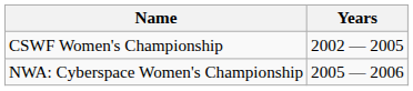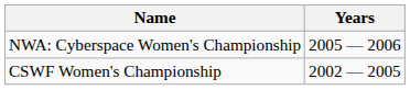 <table class="wikitable" border="1">
 <tr>
 <th>Name</th>
 <th>Years</th>
 </tr>
 <tr>
+<td>NWA: Cyberspace Women's Championship</td>
+<td>2005 — 2006</td>
+</tr>
+<tr>
 <td>CSWF Women's Championship</td>
 <td>2002 — 2005</td>
 </tr>
-<tr>
-<td>NWA: Cyberspace Women's Championship</td>
-<td>2005 — 2006</td>
-</tr>
 </table>
